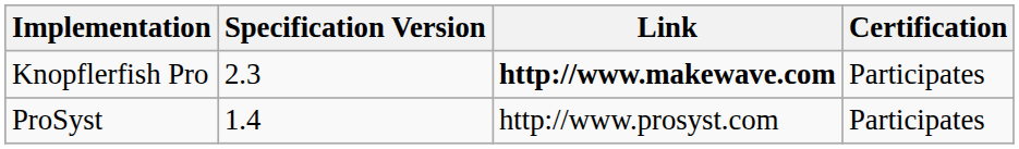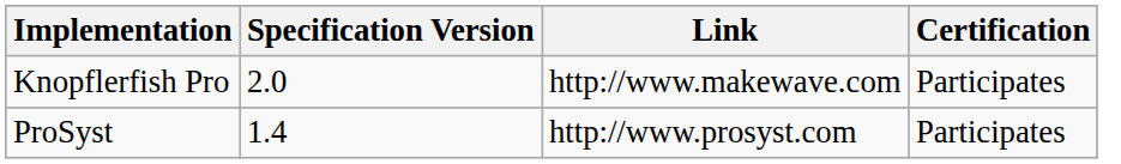 <table class="wikitable sortable">
 <tr>
 <th>Implementation</th>
 <th>Specification Version</th>
 <th>Link</th>
 <th>Certification</th>
 </tr>
 <tr>
 <td>Knopflerfish Pro</td>
-<td>2.3</td>
-<td><strong>http://www.makewave.com</strong></td>
+<td>2.0</td>
+<td>http://www.makewave.com</td>
 <td>Participates</td>
 </tr>
 <tr>
 <td>ProSyst</td>
 <td>1.4</td>
 <td>http://www.prosyst.com</td>
 <td>Participates</td>
 </tr>
 </table>
